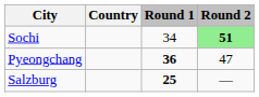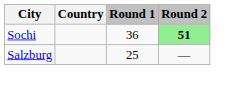 <table class=wikitable>
 <tr>
 <th>City</th>
 <th>Country</th>
 <td style="background:silver;"><strong>Round 1</strong></td>
 <td style="background:silver;"><strong>Round 2</strong></td>
 </tr>
 <tr>
 <td><a href='#'>Sochi</a></td>
 <td></td>
-<td style="text-align:center;">34</td>
+<td style="text-align:center;">36</td>
 <td style="background: lightgreen; text-align:center;"><strong>51</strong></td>
-</tr>
-<tr>
-<td><a href='#'>Pyeongchang</a></td>
-<td></td>
-<td style="text-align:center;"><strong>36</strong></td>
-<td style="text-align:center;">47</td>
 </tr>
 <tr>
 <td><a href='#'>Salzburg</a></td>
 <td></td>
-<td style="text-align:center;"><strong>25</strong></td>
+<td style="text-align:center;">25</td>
 <td style="text-align:center;">—</td>
 </tr>
 </table>
